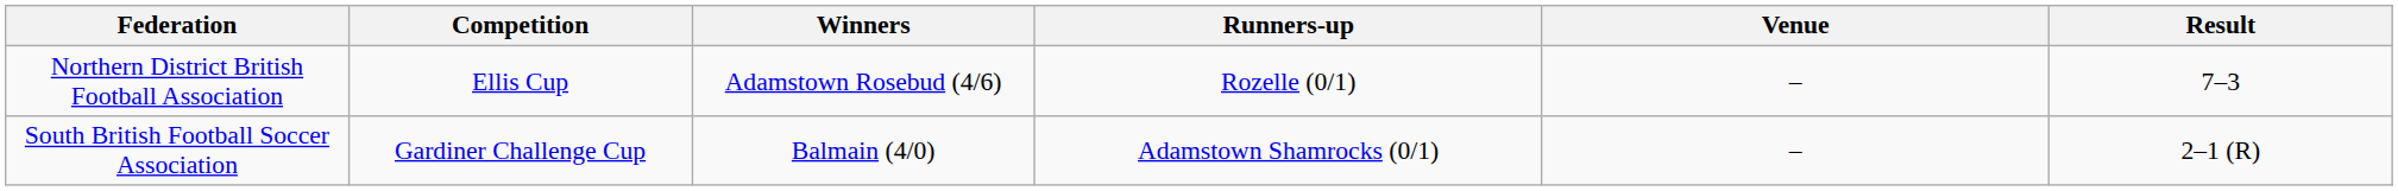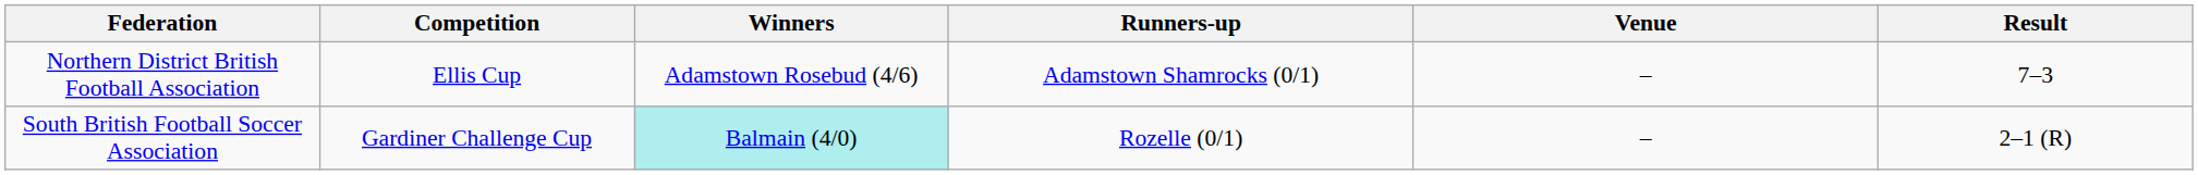 <table class="wikitable" width="75%">
 <tr>
 <th style="width:10em">Federation</th>
 <th style="width:10em">Competition</th>
 <th style="width:10em">Winners</th>
 <th style="width:15em">Runners-up</th>
 <th style="width:15em">Venue</th>
 <th style="width:10em">Result</th>
 </tr>
 <tr>
 <td align="center"><a href='#'>Northern District British Football Association</a></td>
 <td align="center"><a href='#'>Ellis Cup</a></td>
 <td align="center"><a href='#'>Adamstown Rosebud</a> (4/6)</td>
-<td align="center"><a href='#'>Rozelle</a> (0/1)</td>
+<td align="center"><a href='#'>Adamstown Shamrocks</a> (0/1)</td>
 <td align="center">–</td>
 <td align="center">7–3</td>
 </tr>
 <tr>
 <td align="center"><a href='#'>South British Football Soccer Association</a></td>
 <td align="center"><a href='#'>Gardiner Challenge Cup</a></td>
-<td align="center"><a href='#'>Balmain</a> (4/0)</td>
-<td align="center"><a href='#'>Adamstown Shamrocks</a> (0/1)</td>
+<td align="center" style="background: paleturquoise;"><a href='#'>Balmain</a> (4/0)</td>
+<td align="center"><a href='#'>Rozelle</a> (0/1)</td>
 <td align="center">–</td>
 <td align="center">2–1 (R)</td>
 </tr>
 </table>
